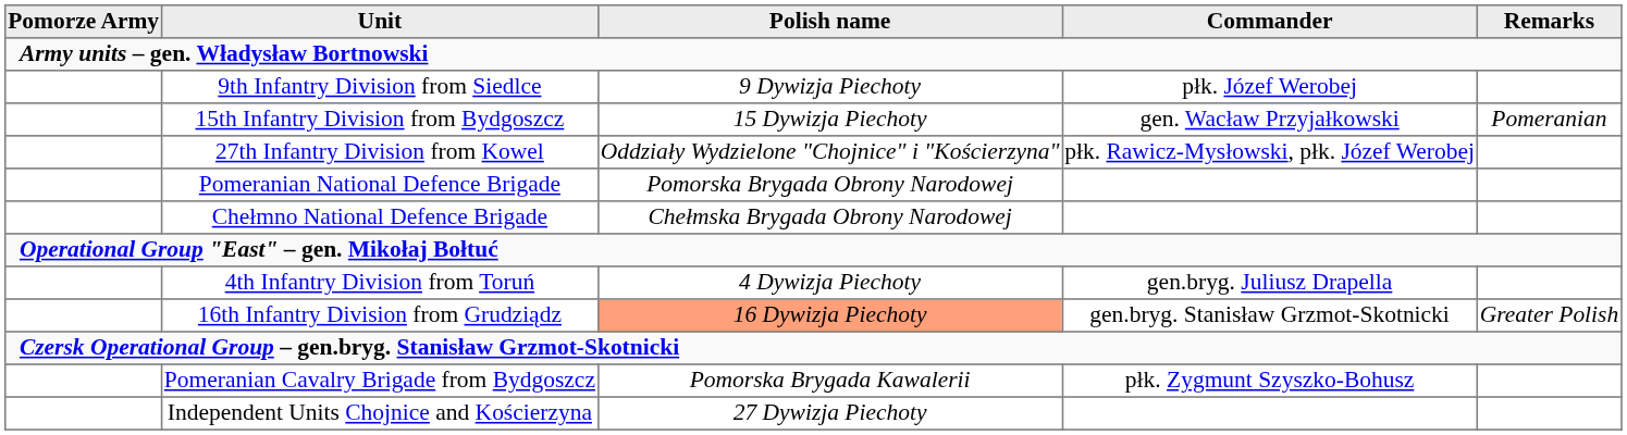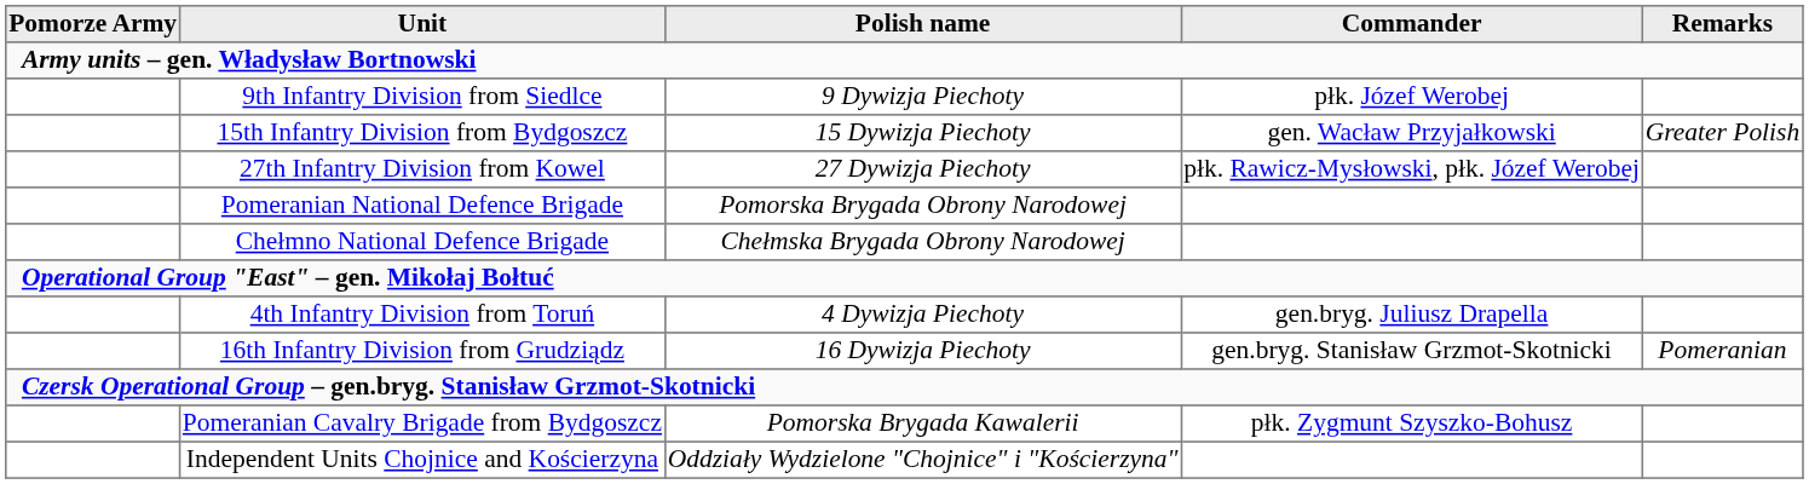 <table border="1" cellpadding="1" cellspacing="0" style="font-size: 85%; border: gray solid 1px; border-collapse: collapse; text-align: center;">
 <tr style="background: #ececec;">
 <th>Pomorze Army</th>
 <th>Unit</th>
 <th>Polish name</th>
 <th>Commander</th>
 <th>Remarks</th>
 </tr>
 <tr>
 <th colspan="14" style="background: #f9f9f9; text-align: left;">  <em>Army units</em> – gen. <a href='#'>Władysław Bortnowski</a></th>
 </tr>
 <tr>
 <th></th>
 <td><a href='#'>9th Infantry Division</a> from <a href='#'>Siedlce</a></td>
 <td><em>9 Dywizja Piechoty</em></td>
 <td>płk. <a href='#'>Józef Werobej</a></td>
 <td></td>
 </tr>
 <tr>
 <th></th>
 <td><a href='#'>15th Infantry Division</a> from <a href='#'>Bydgoszcz</a></td>
 <td><em>15 Dywizja Piechoty</em></td>
 <td>gen. <a href='#'>Wacław Przyjałkowski</a></td>
-<td><em>Pomeranian</em></td>
+<td><em>Greater Polish</em></td>
 </tr>
 <tr>
 <th></th>
 <td><a href='#'>27th Infantry Division</a> from <a href='#'>Kowel</a></td>
-<td><em>Oddziały Wydzielone "Chojnice" i "Kościerzyna"</em></td>
+<td><em>27 Dywizja Piechoty</em></td>
 <td>płk. <a href='#'>Rawicz-Mysłowski</a>, płk. <a href='#'>Józef Werobej</a></td>
 <td></td>
 </tr>
 <tr>
 <th></th>
 <td><a href='#'>Pomeranian National Defence Brigade</a></td>
 <td><em>Pomorska Brygada Obrony Narodowej</em></td>
 <td></td>
 <td></td>
 </tr>
 <tr>
 <th></th>
 <td><a href='#'>Chełmno National Defence Brigade</a></td>
 <td><em>Chełmska Brygada Obrony Narodowej</em></td>
 <td></td>
 <td></td>
 </tr>
 <tr>
 <th colspan="14" style="background: #f9f9f9; text-align: left;">  <em><a href='#'>Operational Group</a> "East"</em> – gen. <a href='#'>Mikołaj Bołtuć</a></th>
 </tr>
 <tr>
 <th></th>
 <td><a href='#'>4th Infantry Division</a> from <a href='#'>Toruń</a></td>
 <td><em>4 Dywizja Piechoty</em></td>
 <td>gen.bryg. <a href='#'>Juliusz Drapella</a></td>
 <td></td>
 </tr>
 <tr>
 <th></th>
 <td><a href='#'>16th Infantry Division</a> from <a href='#'>Grudziądz</a></td>
-<td style="background: lightsalmon;"><em>16 Dywizja Piechoty</em></td>
+<td><em>16 Dywizja Piechoty</em></td>
 <td>gen.bryg. Stanisław Grzmot-Skotnicki</td>
-<td><em>Greater Polish</em></td>
+<td><em>Pomeranian</em></td>
 </tr>
 <tr>
 <th colspan="14" style="background: #f9f9f9; text-align: left;">  <em><a href='#'>Czersk Operational Group</a></em> – gen.bryg. <a href='#'>Stanisław Grzmot-Skotnicki</a></th>
 </tr>
 <tr>
 <th></th>
 <td><a href='#'>Pomeranian Cavalry Brigade</a> from <a href='#'>Bydgoszcz</a></td>
 <td><em>Pomorska Brygada Kawalerii</em></td>
 <td>płk. <a href='#'>Zygmunt Szyszko-Bohusz</a></td>
 <td></td>
 </tr>
 <tr>
 <th></th>
 <td>Independent Units <a href='#'>Chojnice</a> and <a href='#'>Kościerzyna</a></td>
-<td><em>27 Dywizja Piechoty</em></td>
+<td><em>Oddziały Wydzielone "Chojnice" i "Kościerzyna"</em></td>
 <td></td>
 <td></td>
 </tr>
 </table>
